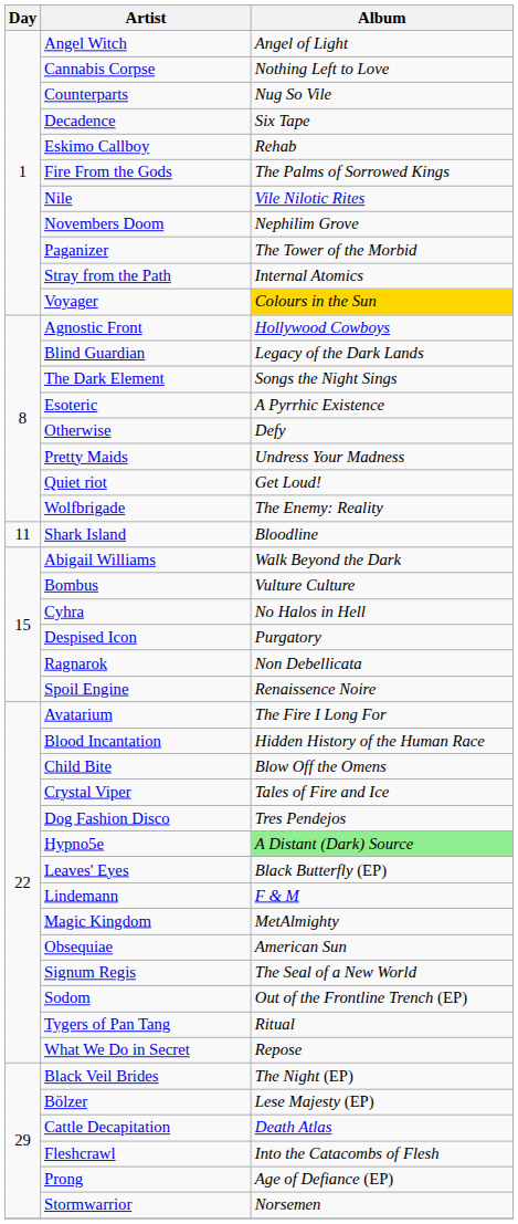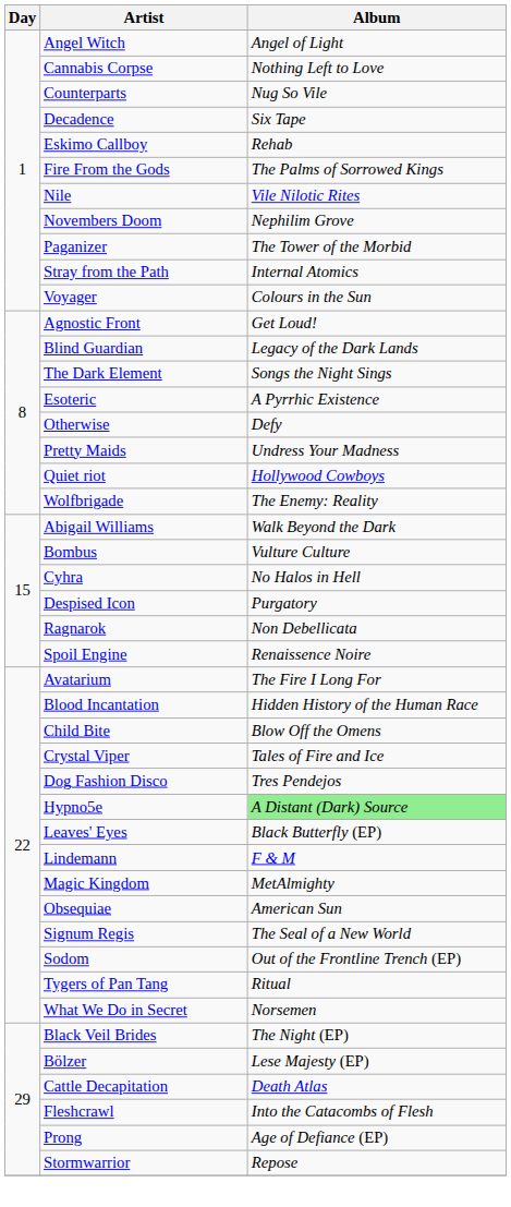 <table class="wikitable">
 <tr>
 <th style="width:20px;">Day</th>
 <th style="width:200px;">Artist</th>
 <th style="width:250px;">Album</th>
 </tr>
 <tr>
 <td style="text-align:center;" rowspan="11">1</td>
 <td><a href='#'>Angel Witch</a></td>
 <td><em>Angel of Light</em></td>
 </tr>
 <tr>
 <td><a href='#'>Cannabis Corpse</a></td>
 <td><em>Nothing Left to Love</em></td>
 </tr>
 <tr>
 <td><a href='#'>Counterparts</a></td>
 <td><em>Nug So Vile</em></td>
 </tr>
 <tr>
 <td><a href='#'>Decadence</a></td>
 <td><em>Six Tape</em></td>
 </tr>
 <tr>
 <td><a href='#'>Eskimo Callboy</a></td>
 <td><em>Rehab</em></td>
 </tr>
 <tr>
 <td><a href='#'>Fire From the Gods</a></td>
 <td><em>The Palms of Sorrowed Kings</em></td>
 </tr>
 <tr>
 <td><a href='#'>Nile</a></td>
 <td><em><a href='#'>Vile Nilotic Rites</a></em></td>
 </tr>
 <tr>
 <td><a href='#'>Novembers Doom</a></td>
 <td><em>Nephilim Grove</em></td>
 </tr>
 <tr>
 <td><a href='#'>Paganizer</a></td>
 <td><em>The Tower of the Morbid</em></td>
 </tr>
 <tr>
 <td><a href='#'>Stray from the Path</a></td>
 <td><em>Internal Atomics</em></td>
 </tr>
 <tr>
 <td><a href='#'>Voyager</a></td>
-<td style="background: gold;"><em>Colours in the Sun</em></td>
+<td><em>Colours in the Sun</em></td>
 </tr>
 <tr>
 <td style="text-align:center;" rowspan="8">8</td>
 <td><a href='#'>Agnostic Front</a></td>
-<td><em><a href='#'>Hollywood Cowboys</a></em></td>
+<td><em>Get Loud!</em></td>
 </tr>
 <tr>
 <td><a href='#'>Blind Guardian</a></td>
 <td><em>Legacy of the Dark Lands</em></td>
 </tr>
 <tr>
 <td><a href='#'>The Dark Element</a></td>
 <td><em>Songs the Night Sings</em></td>
 </tr>
 <tr>
 <td><a href='#'>Esoteric</a></td>
 <td><em>A Pyrrhic Existence</em></td>
 </tr>
 <tr>
 <td><a href='#'>Otherwise</a></td>
 <td><em>Defy</em></td>
 </tr>
 <tr>
 <td><a href='#'>Pretty Maids</a></td>
 <td><em>Undress Your Madness</em></td>
 </tr>
 <tr>
 <td><a href='#'>Quiet riot</a></td>
-<td><em>Get Loud!</em></td>
+<td><em><a href='#'>Hollywood Cowboys</a></em></td>
 </tr>
 <tr>
 <td><a href='#'>Wolfbrigade</a></td>
 <td><em>The Enemy: Reality</em></td>
-</tr>
-<tr>
-<td style="text-align:center;" rowspan="1">11</td>
-<td><a href='#'>Shark Island</a></td>
-<td><em>Bloodline</em></td>
 </tr>
 <tr>
 <td style="text-align:center;" rowspan="6">15</td>
 <td><a href='#'>Abigail Williams</a></td>
 <td><em>Walk Beyond the Dark</em></td>
 </tr>
 <tr>
 <td><a href='#'>Bombus</a></td>
 <td><em>Vulture Culture</em></td>
 </tr>
 <tr>
 <td><a href='#'>Cyhra</a></td>
 <td><em>No Halos in Hell</em></td>
 </tr>
 <tr>
 <td><a href='#'>Despised Icon</a></td>
 <td><em>Purgatory</em></td>
 </tr>
 <tr>
 <td><a href='#'>Ragnarok</a></td>
 <td><em>Non Debellicata</em></td>
 </tr>
 <tr>
 <td><a href='#'>Spoil Engine</a></td>
 <td><em>Renaissence Noire</em></td>
 </tr>
 <tr>
 <td style="text-align:center;" rowspan="14">22</td>
 <td><a href='#'>Avatarium</a></td>
 <td><em>The Fire I Long For</em></td>
 </tr>
 <tr>
 <td><a href='#'>Blood Incantation</a></td>
 <td><em>Hidden History of the Human Race</em></td>
 </tr>
 <tr>
 <td><a href='#'>Child Bite</a></td>
 <td><em>Blow Off the Omens</em></td>
 </tr>
 <tr>
 <td><a href='#'>Crystal Viper</a></td>
 <td><em>Tales of Fire and Ice</em></td>
 </tr>
 <tr>
 <td><a href='#'>Dog Fashion Disco</a></td>
 <td><em>Tres Pendejos</em></td>
 </tr>
 <tr>
 <td><a href='#'>Hypno5e</a></td>
 <td style="background: lightgreen;"><em>A Distant (Dark) Source</em></td>
 </tr>
 <tr>
 <td><a href='#'>Leaves' Eyes</a></td>
 <td><em>Black Butterfly</em> (EP)</td>
 </tr>
 <tr>
 <td><a href='#'>Lindemann</a></td>
 <td><em><a href='#'>F & M</a></em></td>
 </tr>
 <tr>
 <td><a href='#'>Magic Kingdom</a></td>
 <td><em>MetAlmighty</em></td>
 </tr>
 <tr>
 <td><a href='#'>Obsequiae</a></td>
 <td><em>American Sun</em></td>
 </tr>
 <tr>
 <td><a href='#'>Signum Regis</a></td>
 <td><em>The Seal of a New World</em></td>
 </tr>
 <tr>
 <td><a href='#'>Sodom</a></td>
 <td><em>Out of the Frontline Trench</em> (EP)</td>
 </tr>
 <tr>
 <td><a href='#'>Tygers of Pan Tang</a></td>
 <td><em>Ritual</em></td>
 </tr>
 <tr>
 <td><a href='#'>What We Do in Secret</a></td>
-<td><em>Repose</em></td>
+<td><em>Norsemen</em></td>
 </tr>
 <tr>
 <td style="text-align:center;" rowspan="6">29</td>
 <td><a href='#'>Black Veil Brides</a></td>
 <td><em>The Night</em> (EP)</td>
 </tr>
 <tr>
 <td><a href='#'>Bölzer</a></td>
 <td><em>Lese Majesty</em> (EP)</td>
 </tr>
 <tr>
 <td><a href='#'>Cattle Decapitation</a></td>
 <td><em><a href='#'>Death Atlas</a></em></td>
 </tr>
 <tr>
 <td><a href='#'>Fleshcrawl</a></td>
 <td><em>Into the Catacombs of Flesh</em></td>
 </tr>
 <tr>
 <td><a href='#'>Prong</a></td>
 <td><em>Age of Defiance</em> (EP)</td>
 </tr>
 <tr>
 <td><a href='#'>Stormwarrior</a></td>
-<td><em>Norsemen</em></td>
+<td><em>Repose</em></td>
 </tr>
 <tr>
 </tr>
 </table>
